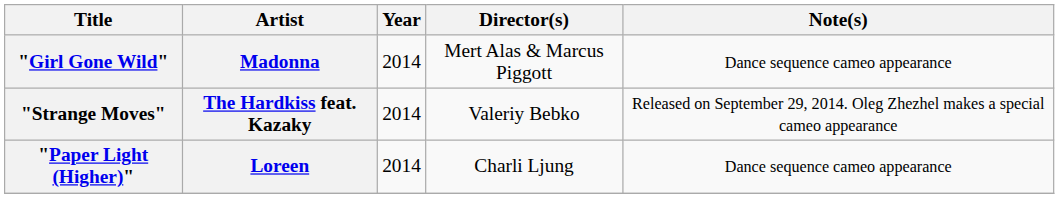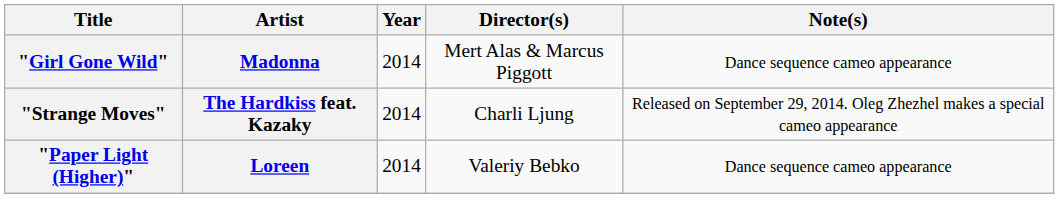 <table class="wikitable plainrowheaders" style="text-align:center;">
 <tr>
 <th scope="col">Title</th>
 <th scope="col">Artist</th>
 <th scope="col">Year</th>
 <th scope="col">Director(s)</th>
 <th scope="col">Note(s)</th>
 </tr>
 <tr>
 <th scope="row">"<a href='#'>Girl Gone Wild</a>"</th>
 <th scope="row"><a href='#'>Madonna</a></th>
 <td rowspan="1">2014</td>
 <td rowspan="1">Mert Alas & Marcus Piggott</td>
 <td rowspan="1"><small>Dance sequence cameo appearance</small></td>
 </tr>
 <tr>
 <th scope="row">"Strange Moves"</th>
 <th scope="row"><a href='#'>The Hardkiss</a> feat. Kazaky</th>
 <td rowspan="1">2014</td>
-<td rowspan="1">Valeriy Bebko</td>
+<td rowspan="1">Charli Ljung</td>
 <td rowspan="1"><small>Released on September 29, 2014. Oleg Zhezhel makes a special cameo appearance</small></td>
 </tr>
 <tr>
 <th scope="row">"<a href='#'>Paper Light (Higher)</a>"</th>
 <th scope="row"><a href='#'>Loreen</a></th>
 <td rowspan="1">2014</td>
-<td rowspan="1">Charli Ljung</td>
+<td rowspan="1">Valeriy Bebko</td>
 <td rowspan="1"><small>Dance sequence cameo appearance</small></td>
 </tr>
 <tr>
 </tr>
 </table>
